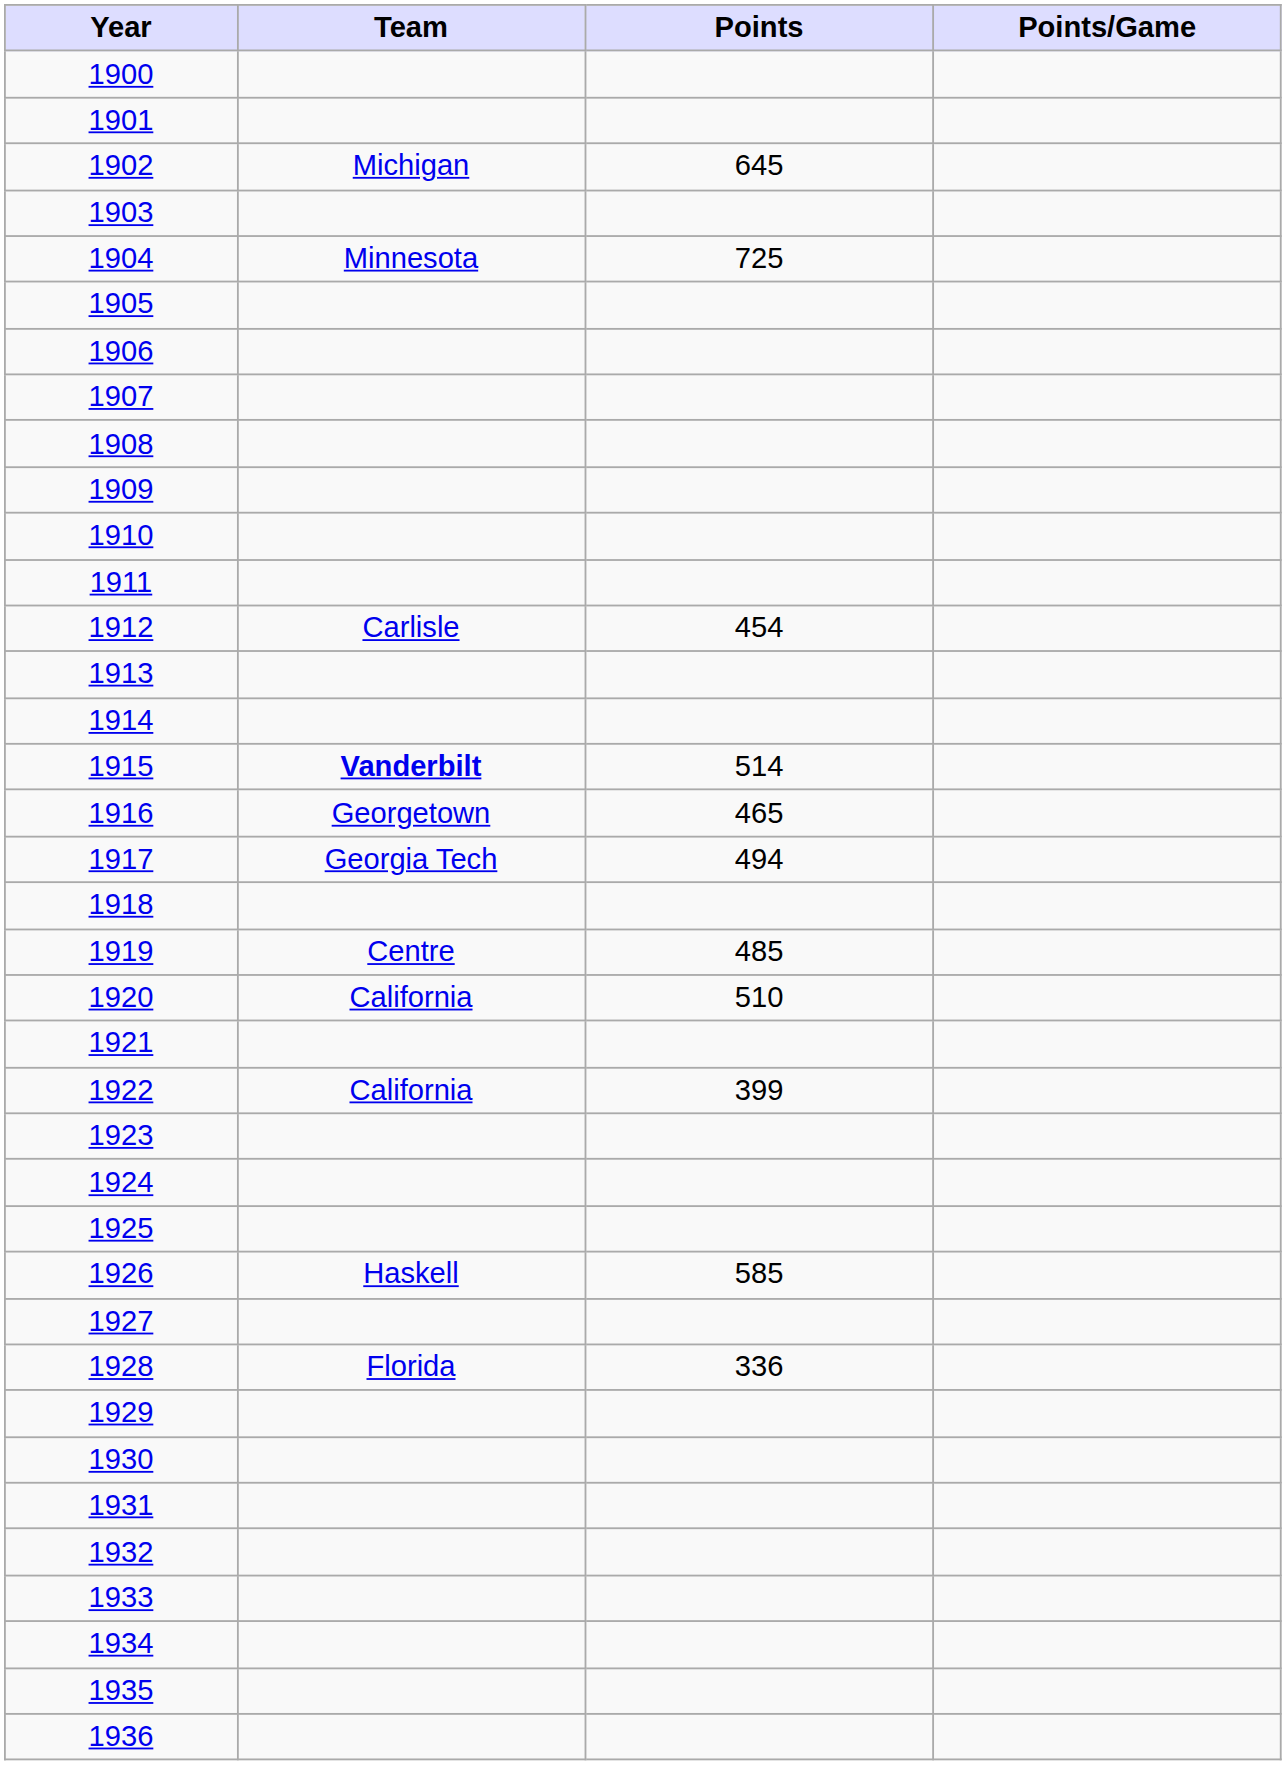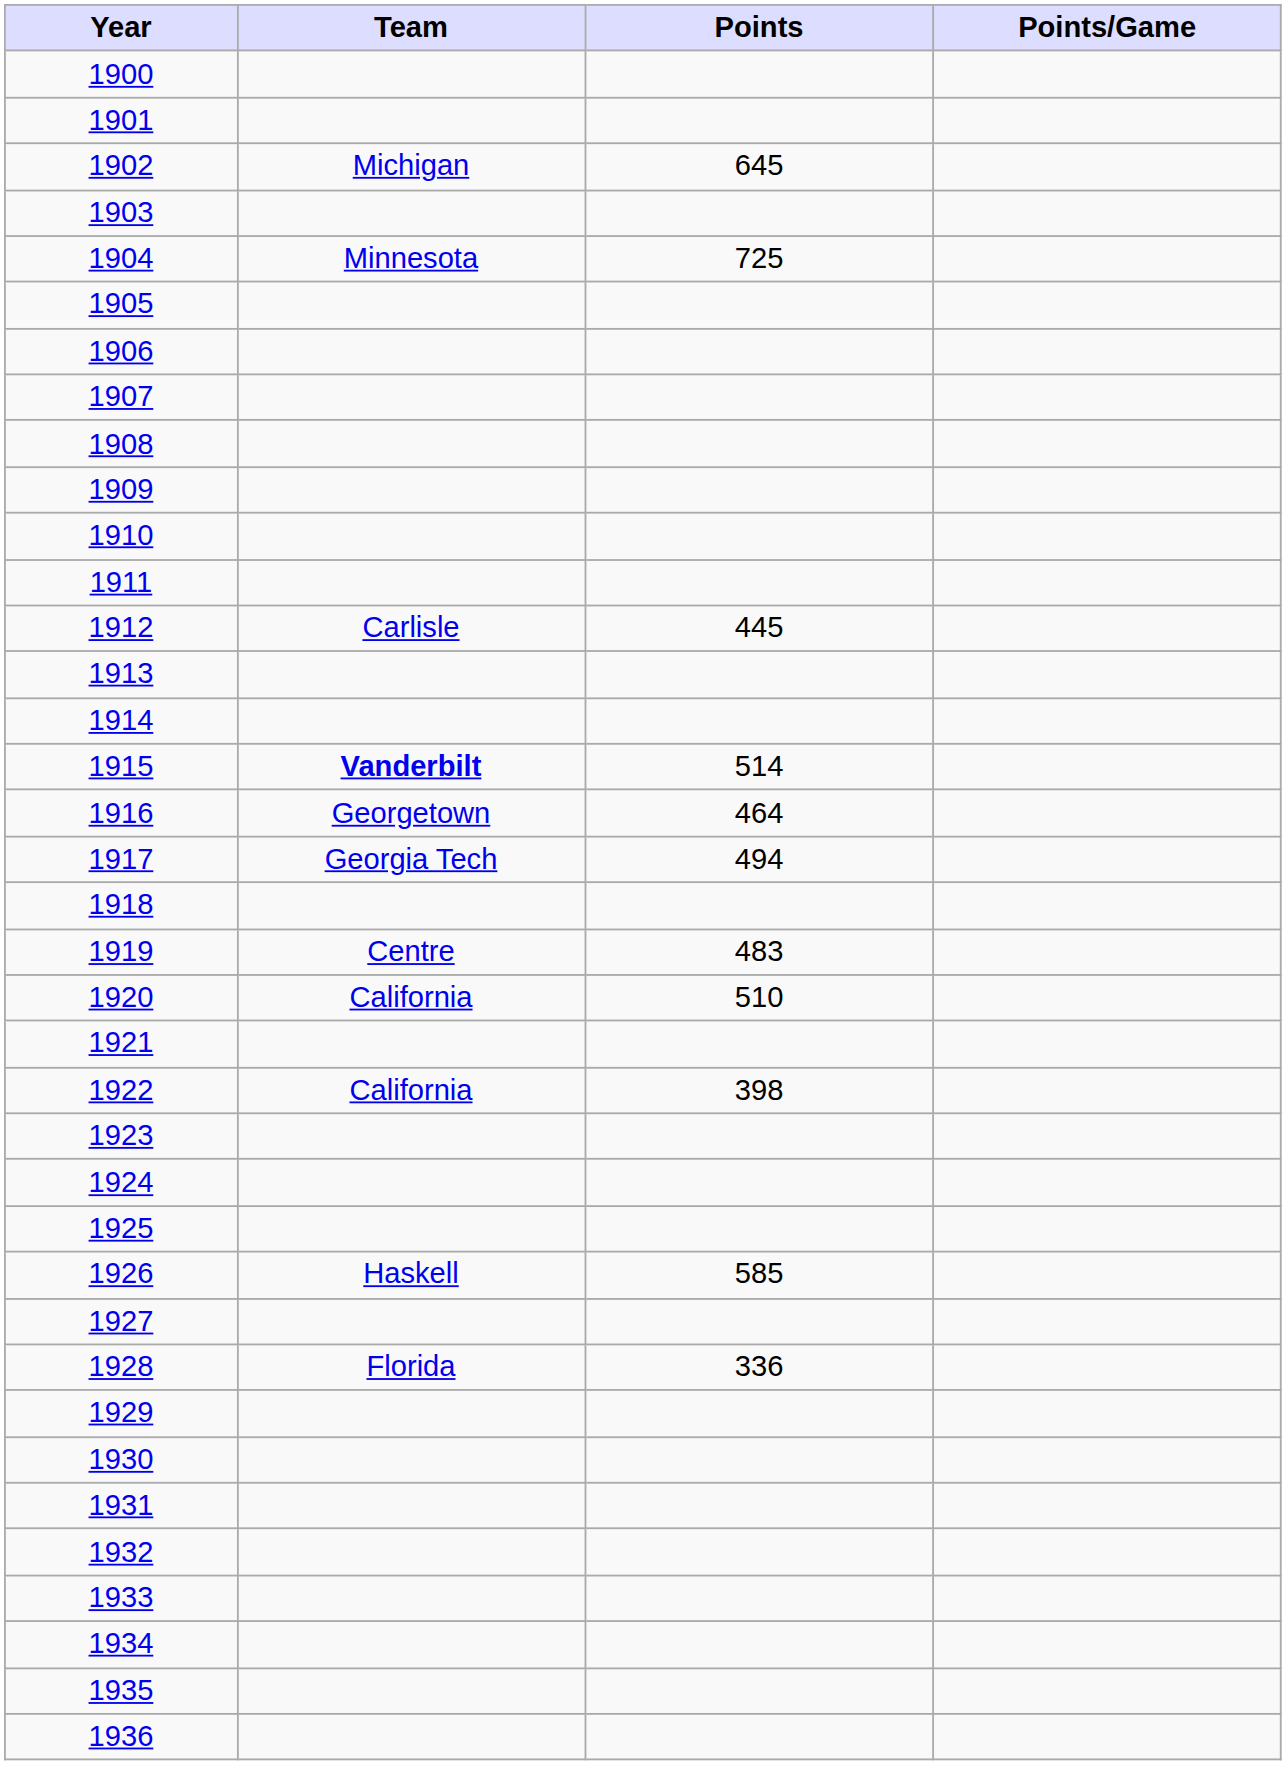 <table class="wikitable sortable">
 <tr>
 <th style="background:#ddf; width:10%;">Year</th>
 <th style="background:#ddf; width:15%;">Team</th>
 <th style="background:#ddf; width:15%;">Points</th>
 <th style="background:#ddf; width:15%;">Points/Game</th>
 </tr>
 <tr style="text-align:center;">
 <td><a href='#'>1900</a></td>
 <td></td>
 <td></td>
 <td></td>
 </tr>
 <tr style="text-align:center;">
 <td><a href='#'>1901</a></td>
 <td></td>
 <td></td>
 <td></td>
 </tr>
 <tr style="text-align:center;">
 <td><a href='#'>1902</a></td>
 <td><a href='#'>Michigan</a></td>
 <td>645</td>
 <td></td>
 </tr>
 <tr style="text-align:center;">
 <td><a href='#'>1903</a></td>
 <td></td>
 <td></td>
 <td></td>
 </tr>
 <tr style="text-align:center;">
 <td><a href='#'>1904</a></td>
 <td><a href='#'>Minnesota</a></td>
 <td>725</td>
 <td></td>
 </tr>
 <tr style="text-align:center;">
 <td><a href='#'>1905</a></td>
 <td></td>
 <td></td>
 <td></td>
 </tr>
 <tr style="text-align:center;">
 <td><a href='#'>1906</a></td>
 <td></td>
 <td></td>
 <td></td>
 </tr>
 <tr style="text-align:center;">
 <td><a href='#'>1907</a></td>
 <td></td>
 <td></td>
 <td></td>
 </tr>
 <tr style="text-align:center;">
 <td><a href='#'>1908</a></td>
 <td></td>
 <td></td>
 <td></td>
 </tr>
 <tr style="text-align:center;">
 <td><a href='#'>1909</a></td>
 <td></td>
 <td></td>
 <td></td>
 </tr>
 <tr style="text-align:center;">
 <td><a href='#'>1910</a></td>
 <td></td>
 <td></td>
 <td></td>
 </tr>
 <tr style="text-align:center;">
 <td><a href='#'>1911</a></td>
 <td></td>
 <td></td>
 <td></td>
 </tr>
 <tr style="text-align:center;">
 <td><a href='#'>1912</a></td>
 <td><a href='#'>Carlisle</a></td>
-<td>454</td>
+<td>445</td>
 <td></td>
 </tr>
 <tr style="text-align:center;">
 <td><a href='#'>1913</a></td>
 <td></td>
 <td></td>
 <td></td>
 </tr>
 <tr style="text-align:center;">
 <td><a href='#'>1914</a></td>
 <td></td>
 <td></td>
 <td></td>
 </tr>
 <tr style="text-align:center;">
 <td><a href='#'>1915</a></td>
 <td><strong><a href='#'>Vanderbilt</a></strong></td>
 <td>514</td>
 <td></td>
 </tr>
 <tr style="text-align:center;">
 <td><a href='#'>1916</a></td>
 <td><a href='#'>Georgetown</a></td>
-<td>465</td>
+<td>464</td>
 <td></td>
 </tr>
 <tr style="text-align:center;">
 <td><a href='#'>1917</a></td>
 <td><a href='#'>Georgia Tech</a></td>
 <td>494</td>
 <td></td>
 </tr>
 <tr style="text-align:center;">
 <td><a href='#'>1918</a></td>
 <td></td>
 <td></td>
 <td></td>
 </tr>
 <tr style="text-align:center;">
 <td><a href='#'>1919</a></td>
 <td><a href='#'>Centre</a></td>
-<td>485</td>
+<td>483</td>
 <td></td>
 </tr>
 <tr style="text-align:center;">
 <td><a href='#'>1920</a></td>
 <td><a href='#'>California</a></td>
 <td>510</td>
 <td></td>
 </tr>
 <tr style="text-align:center;">
 <td><a href='#'>1921</a></td>
 <td></td>
 <td></td>
 <td></td>
 </tr>
 <tr style="text-align:center;">
 <td><a href='#'>1922</a></td>
 <td><a href='#'>California</a></td>
-<td>399</td>
+<td>398</td>
 <td></td>
 </tr>
 <tr style="text-align:center;">
 <td><a href='#'>1923</a></td>
 <td></td>
 <td></td>
 <td></td>
 </tr>
 <tr style="text-align:center;">
 <td><a href='#'>1924</a></td>
 <td></td>
 <td></td>
 <td></td>
 </tr>
 <tr style="text-align:center;">
 <td><a href='#'>1925</a></td>
 <td></td>
 <td></td>
 <td></td>
 </tr>
 <tr style="text-align:center;">
 <td><a href='#'>1926</a></td>
 <td><a href='#'>Haskell</a></td>
 <td>585</td>
 <td></td>
 </tr>
 <tr style="text-align:center;">
 <td><a href='#'>1927</a></td>
 <td></td>
 <td></td>
 <td></td>
 </tr>
 <tr style="text-align:center;">
 <td><a href='#'>1928</a></td>
 <td><a href='#'>Florida</a></td>
 <td>336</td>
 <td></td>
 </tr>
 <tr style="text-align:center;">
 <td><a href='#'>1929</a></td>
 <td></td>
 <td></td>
 <td></td>
 </tr>
 <tr style="text-align:center;">
 <td><a href='#'>1930</a></td>
 <td></td>
 <td></td>
 <td></td>
 </tr>
 <tr style="text-align:center;">
 <td><a href='#'>1931</a></td>
 <td></td>
 <td></td>
 <td></td>
 </tr>
 <tr style="text-align:center;">
 <td><a href='#'>1932</a></td>
 <td></td>
 <td></td>
 <td></td>
 </tr>
 <tr style="text-align:center;">
 <td><a href='#'>1933</a></td>
 <td></td>
 <td></td>
 <td></td>
 </tr>
 <tr style="text-align:center;">
 <td><a href='#'>1934</a></td>
 <td></td>
 <td></td>
 <td></td>
 </tr>
 <tr style="text-align:center;">
 <td><a href='#'>1935</a></td>
 <td></td>
 <td></td>
 <td></td>
 </tr>
 <tr style="text-align:center;">
 <td><a href='#'>1936</a></td>
 <td></td>
 <td></td>
 <td></td>
 </tr>
 </table>
